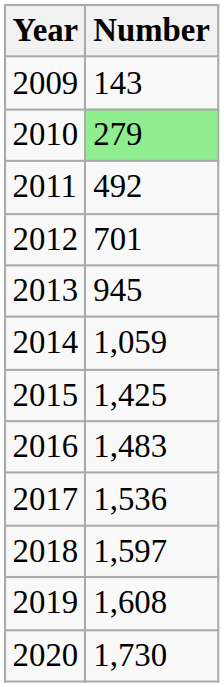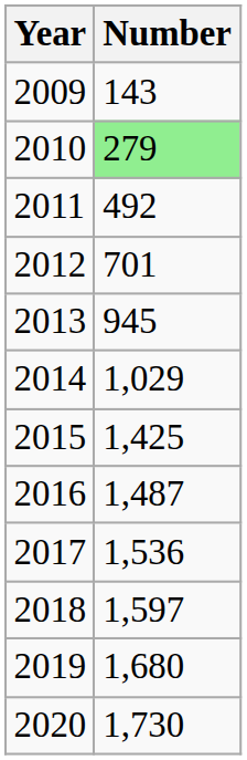 <table class="wikitable sortable">
 <tr>
 <th>Year</th>
 <th>Number</th>
 </tr>
 <tr>
 <td>2009</td>
 <td>143</td>
 </tr>
 <tr>
 <td>2010</td>
 <td style="background: lightgreen;">279</td>
 </tr>
 <tr>
 <td>2011</td>
 <td>492</td>
 </tr>
 <tr>
 <td>2012</td>
 <td>701</td>
 </tr>
 <tr>
 <td>2013</td>
 <td>945</td>
 </tr>
 <tr>
 <td>2014</td>
-<td>1,059</td>
+<td>1,029</td>
 </tr>
 <tr>
 <td>2015</td>
 <td>1,425</td>
 </tr>
 <tr>
 <td>2016</td>
-<td>1,483</td>
+<td>1,487</td>
 </tr>
 <tr>
 <td>2017</td>
 <td>1,536</td>
 </tr>
 <tr>
 <td>2018</td>
 <td>1,597</td>
 </tr>
 <tr>
 <td>2019</td>
-<td>1,608</td>
+<td>1,680</td>
 </tr>
 <tr>
 <td>2020</td>
 <td>1,730</td>
 </tr>
 </table>
